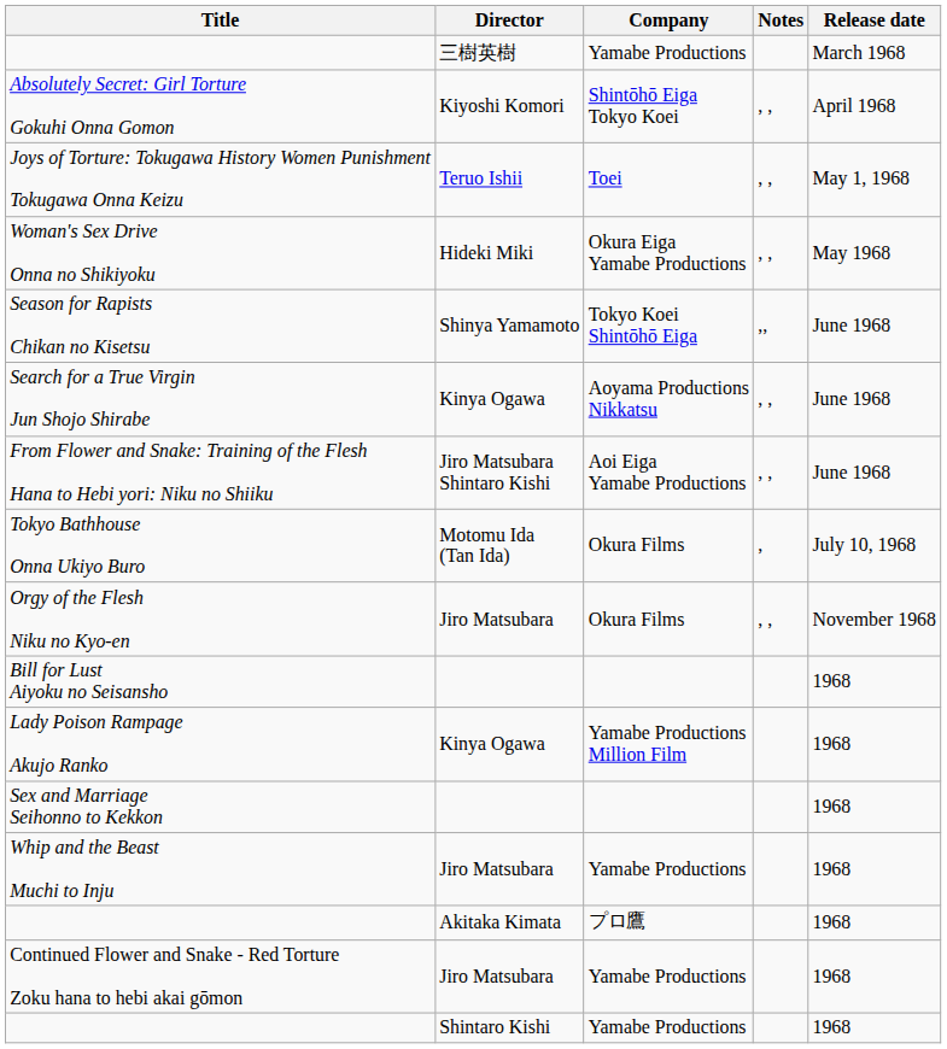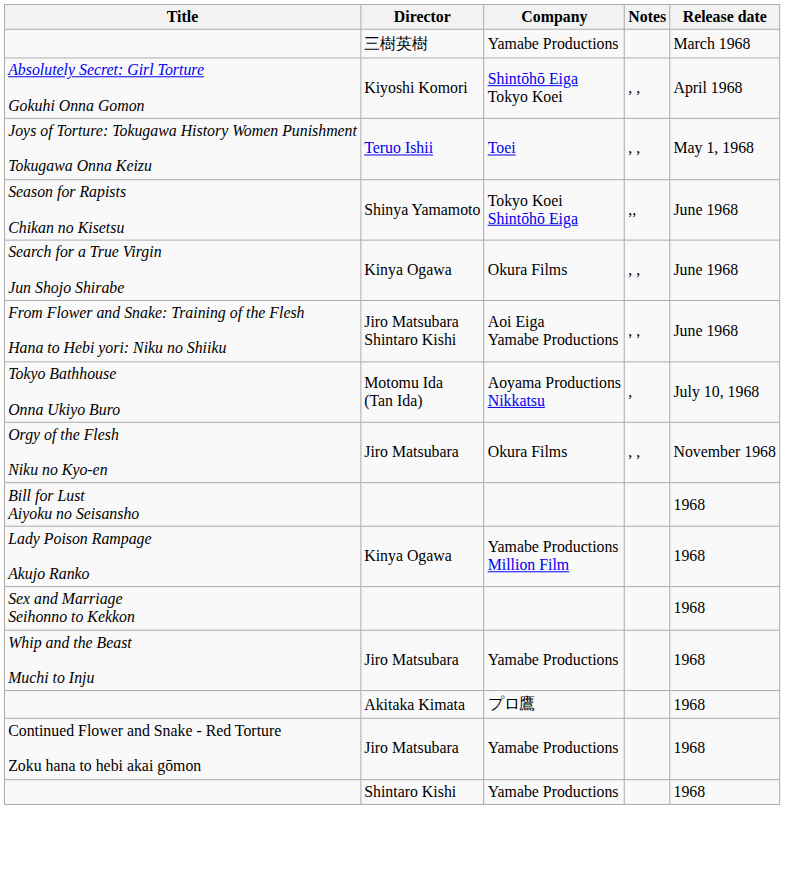 <table class="wikitable">
 <tr>
 <th>Title</th>
 <th>Director</th>
 <th>Company</th>
 <th>Notes</th>
 <th>Release date</th>
 </tr>
 <tr>
 <td></td>
 <td>三樹英樹</td>
 <td>Yamabe Productions</td>
 <td></td>
 <td>March 1968</td>
 </tr>
 <tr>
 <td><em><a href='#'>Absolutely Secret: Girl Torture</a></em><br><br><em>Gokuhi Onna Gomon</em></td>
 <td>Kiyoshi Komori</td>
 <td><a href='#'>Shintōhō Eiga</a><br>Tokyo Koei</td>
 <td>, , </td>
 <td>April 1968</td>
 </tr>
 <tr>
 <td><em>Joys of Torture: Tokugawa History Women Punishment</em><br><br><em>Tokugawa Onna Keizu</em></td>
 <td><a href='#'>Teruo Ishii</a></td>
 <td><a href='#'>Toei</a></td>
 <td>, , </td>
 <td>May 1, 1968</td>
 </tr>
 <tr>
-<td><em>Woman's Sex Drive</em><br><br><em>Onna no Shikiyoku</em></td>
-<td>Hideki Miki</td>
-<td>Okura Eiga<br>Yamabe Productions</td>
-<td>, , </td>
-<td>May 1968</td>
-</tr>
-<tr>
 <td><em>Season for Rapists</em><br><br><em>Chikan no Kisetsu</em></td>
 <td>Shinya Yamamoto</td>
 <td>Tokyo Koei<br><a href='#'>Shintōhō Eiga</a></td>
 <td>,, </td>
 <td>June 1968</td>
 </tr>
 <tr>
 <td><em>Search for a True Virgin</em><br><br><em>Jun Shojo Shirabe</em></td>
 <td>Kinya Ogawa</td>
-<td>Aoyama Productions<br><a href='#'>Nikkatsu</a></td>
+<td>Okura Films</td>
 <td>, , </td>
 <td>June 1968</td>
 </tr>
 <tr>
 <td><em>From Flower and Snake: Training of the Flesh </em><br><br><em>Hana to Hebi yori: Niku no Shiiku</em></td>
 <td>Jiro Matsubara<br>Shintaro Kishi</td>
 <td>Aoi Eiga<br>Yamabe Productions</td>
 <td>, , </td>
 <td>June 1968</td>
 </tr>
 <tr>
 <td><em>Tokyo Bathhouse</em><br><br><em>Onna Ukiyo Buro</em></td>
 <td>Motomu Ida<br>(Tan Ida)</td>
-<td>Okura Films</td>
+<td>Aoyama Productions<br><a href='#'>Nikkatsu</a></td>
 <td>, </td>
 <td>July 10, 1968</td>
 </tr>
 <tr>
 <td><em>Orgy of the Flesh</em><br><br><em>Niku no Kyo-en</em></td>
 <td>Jiro Matsubara</td>
 <td>Okura Films</td>
 <td>, , </td>
 <td>November 1968</td>
 </tr>
 <tr>
 <td><em>Bill for Lust</em><br><em>Aiyoku no Seisansho</em></td>
 <td></td>
 <td></td>
 <td></td>
 <td>1968</td>
 </tr>
 <tr>
 <td><em>Lady Poison Rampage</em><br><br><em>Akujo Ranko</em></td>
 <td>Kinya Ogawa</td>
 <td>Yamabe Productions<br><a href='#'>Million Film</a></td>
 <td></td>
 <td>1968</td>
 </tr>
 <tr>
 <td><em>Sex and Marriage</em><br><em>Seihonno to Kekkon</em></td>
 <td></td>
 <td></td>
 <td></td>
 <td>1968</td>
 </tr>
 <tr>
 <td><em>Whip and the Beast</em><br><br><em>Muchi to Inju</em></td>
 <td>Jiro Matsubara</td>
 <td>Yamabe Productions</td>
 <td></td>
 <td>1968</td>
 </tr>
 <tr>
 <td></td>
 <td>Akitaka Kimata</td>
 <td>プロ鷹</td>
 <td></td>
 <td>1968</td>
 </tr>
 <tr>
 <td>Continued Flower and Snake - Red Torture<br><br>Zoku hana to hebi akai gōmon</td>
 <td>Jiro Matsubara</td>
 <td>Yamabe Productions</td>
 <td></td>
 <td>1968</td>
 </tr>
 <tr>
 <td></td>
 <td>Shintaro Kishi</td>
 <td>Yamabe Productions</td>
 <td></td>
 <td>1968</td>
 </tr>
 </table>
